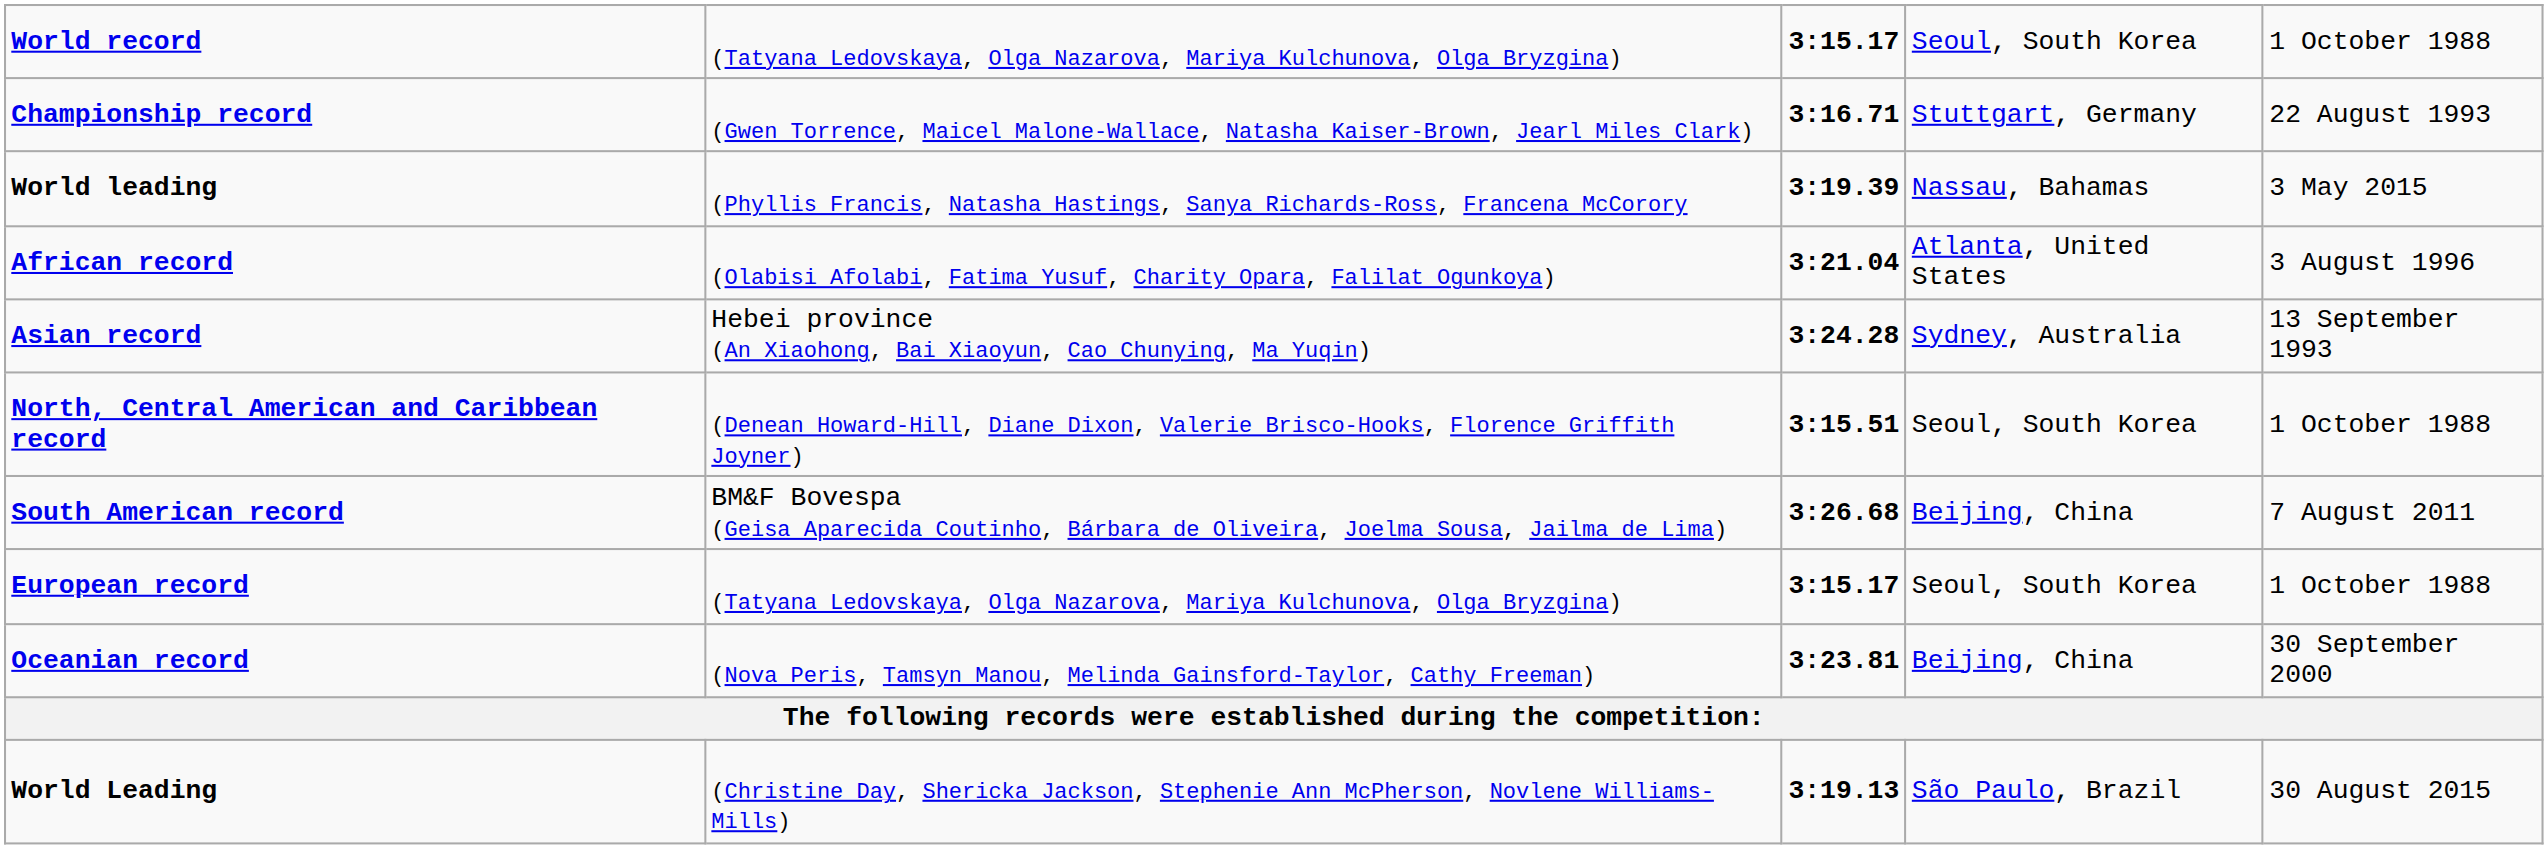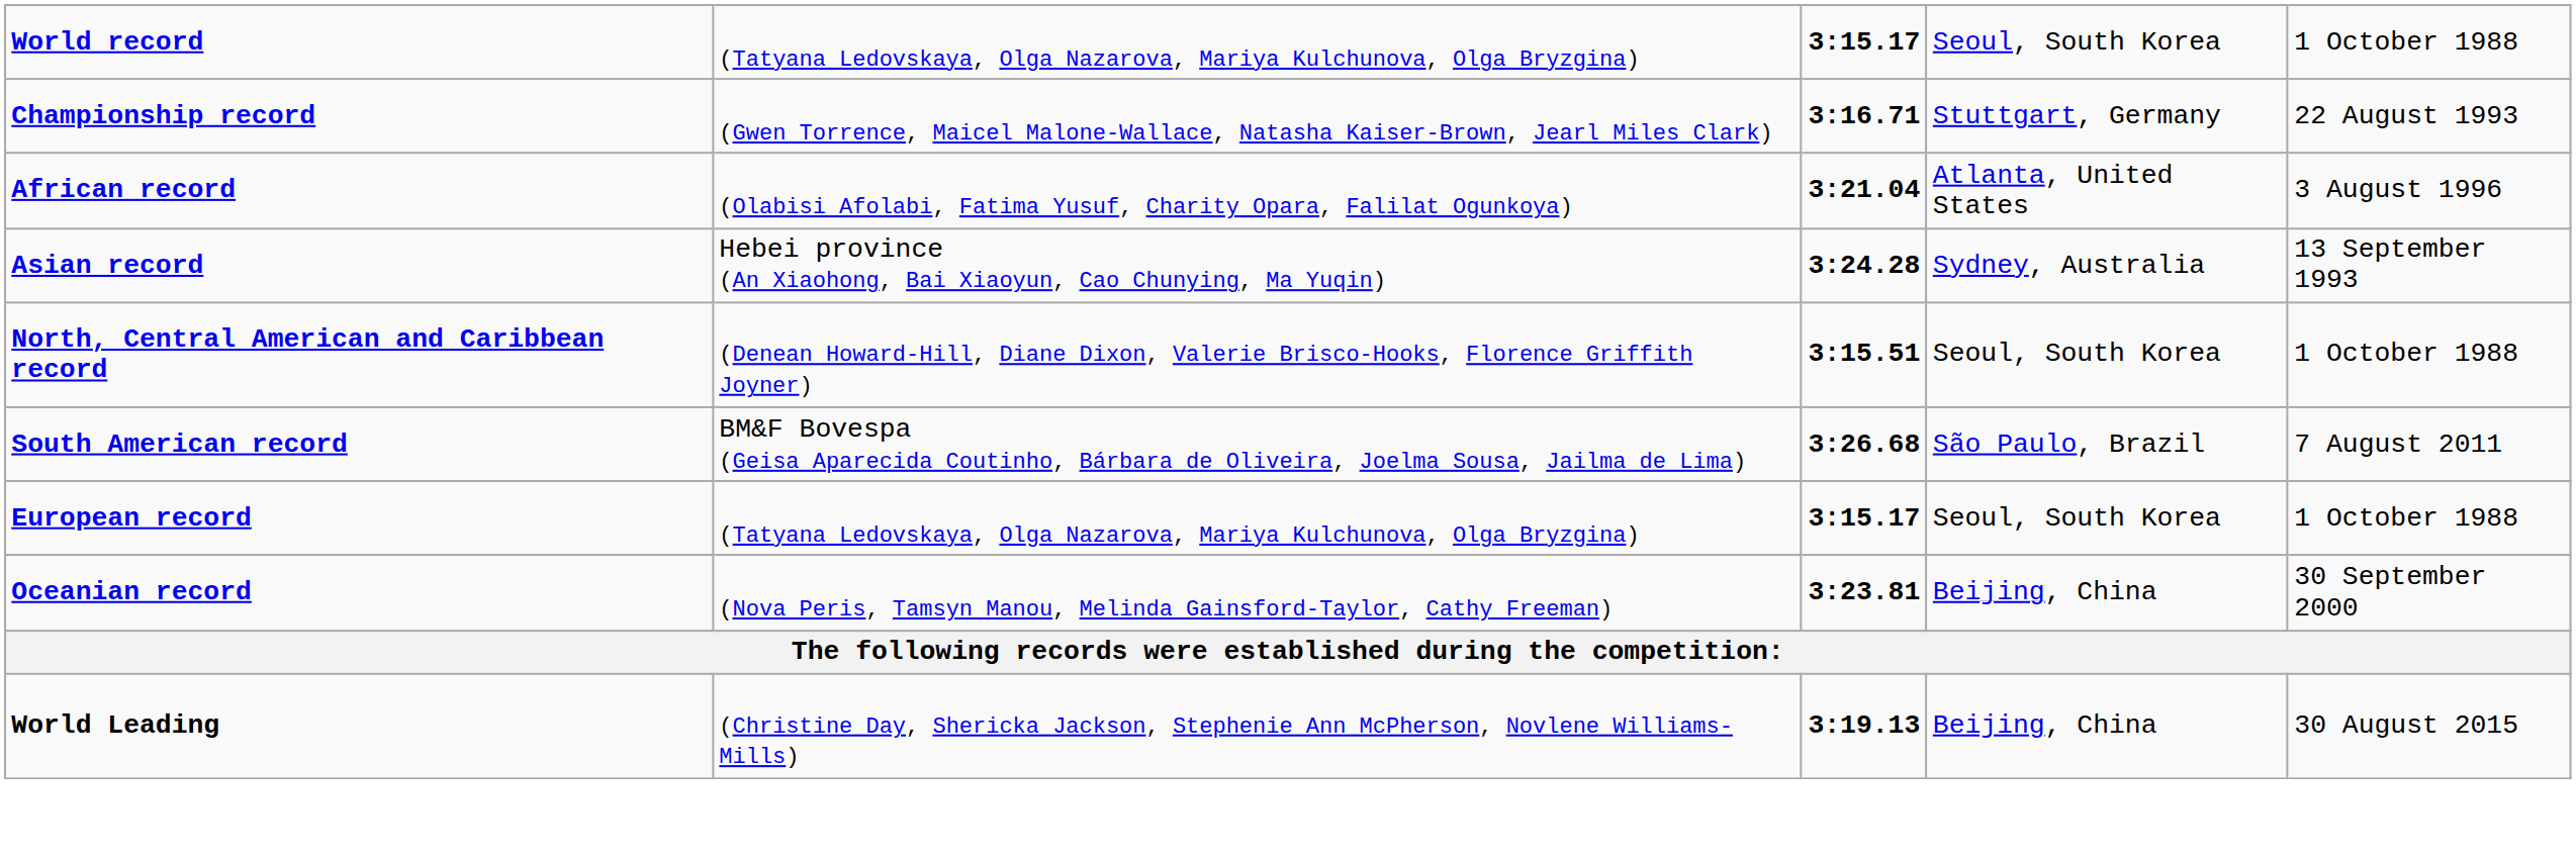 <table class="wikitable">
 <tr>
 <td><strong><a href='#'>World record</a></strong></td>
 <td> <br><small>(<a href='#'>Tatyana Ledovskaya</a>, <a href='#'>Olga Nazarova</a>, <a href='#'>Mariya Kulchunova</a>, <a href='#'>Olga Bryzgina</a>)</small></td>
 <td><strong>3:15.17</strong></td>
 <td><a href='#'>Seoul</a>, South Korea</td>
 <td>1 October 1988</td>
 </tr>
 <tr>
 <td><strong><a href='#'>Championship record</a></strong></td>
 <td> <br><small>(<a href='#'>Gwen Torrence</a>, <a href='#'>Maicel Malone-Wallace</a>, <a href='#'>Natasha Kaiser-Brown</a>, <a href='#'>Jearl Miles Clark</a>)</small></td>
 <td><strong>3:16.71</strong></td>
 <td><a href='#'>Stuttgart</a>, Germany</td>
 <td>22 August 1993</td>
-</tr>
-<tr>
-<td><strong>World leading</strong></td>
-<td> <br><small>(<a href='#'>Phyllis Francis</a>, <a href='#'>Natasha Hastings</a>, <a href='#'>Sanya Richards-Ross</a>, <a href='#'>Francena McCorory</a></small></td>
-<td><strong>3:19.39</strong></td>
-<td><a href='#'>Nassau</a>, Bahamas</td>
-<td>3 May 2015</td>
 </tr>
 <tr>
 <td><strong><a href='#'>African record</a></strong></td>
 <td> <br><small>(<a href='#'>Olabisi Afolabi</a>, <a href='#'>Fatima Yusuf</a>, <a href='#'>Charity Opara</a>, <a href='#'>Falilat Ogunkoya</a>)</small></td>
 <td><strong>3:21.04</strong></td>
 <td><a href='#'>Atlanta</a>, United States</td>
 <td>3 August 1996</td>
 </tr>
 <tr>
 <td><strong><a href='#'>Asian record</a></strong></td>
 <td> Hebei province<br><small>(<a href='#'>An Xiaohong</a>, <a href='#'>Bai Xiaoyun</a>, <a href='#'>Cao Chunying</a>, <a href='#'>Ma Yuqin</a>)</small></td>
 <td><strong>3:24.28</strong></td>
 <td><a href='#'>Sydney</a>, Australia</td>
 <td>13 September 1993</td>
 </tr>
 <tr>
 <td><strong><a href='#'>North, Central American and Caribbean record</a></strong></td>
 <td> <br><small>(<a href='#'>Denean Howard-Hill</a>, <a href='#'>Diane Dixon</a>, <a href='#'>Valerie Brisco-Hooks</a>, <a href='#'>Florence Griffith Joyner</a>)</small></td>
 <td><strong>3:15.51</strong></td>
 <td>Seoul, South Korea</td>
 <td>1 October 1988</td>
 </tr>
 <tr>
 <td><strong><a href='#'>South American record</a></strong></td>
 <td> BM&F Bovespa<br><small>(<a href='#'>Geisa Aparecida Coutinho</a>, <a href='#'>Bárbara de Oliveira</a>, <a href='#'>Joelma Sousa</a>, <a href='#'>Jailma de Lima</a>)</small></td>
 <td><strong>3:26.68</strong></td>
-<td><a href='#'>Beijing</a>, China</td>
+<td><a href='#'>São Paulo</a>, Brazil</td>
 <td>7 August 2011</td>
 </tr>
 <tr>
 <td><strong><a href='#'>European record</a></strong></td>
 <td> <br><small>(<a href='#'>Tatyana Ledovskaya</a>, <a href='#'>Olga Nazarova</a>, <a href='#'>Mariya Kulchunova</a>, <a href='#'>Olga Bryzgina</a>)</small></td>
 <td><strong>3:15.17</strong></td>
 <td>Seoul, South Korea</td>
 <td>1 October 1988</td>
 </tr>
 <tr>
 <td><strong><a href='#'>Oceanian record</a></strong></td>
 <td> <br><small>(<a href='#'>Nova Peris</a>, <a href='#'>Tamsyn Manou</a>, <a href='#'>Melinda Gainsford-Taylor</a>, <a href='#'>Cathy Freeman</a>)</small></td>
 <td><strong>3:23.81</strong></td>
 <td><a href='#'>Beijing</a>, China</td>
 <td>30 September 2000</td>
 </tr>
 <tr>
 <th colspan=5>The following records were established during the competition:</th>
 </tr>
 <tr>
 <td><strong>World Leading</strong></td>
 <td> <br><small>(<a href='#'>Christine Day</a>, <a href='#'>Shericka Jackson</a>, <a href='#'>Stephenie Ann McPherson</a>, <a href='#'>Novlene Williams-Mills</a>)</small></td>
 <td><strong>3:19.13</strong></td>
-<td><a href='#'>São Paulo</a>, Brazil</td>
+<td><a href='#'>Beijing</a>, China</td>
 <td>30 August 2015</td>
 </tr>
 </table>
